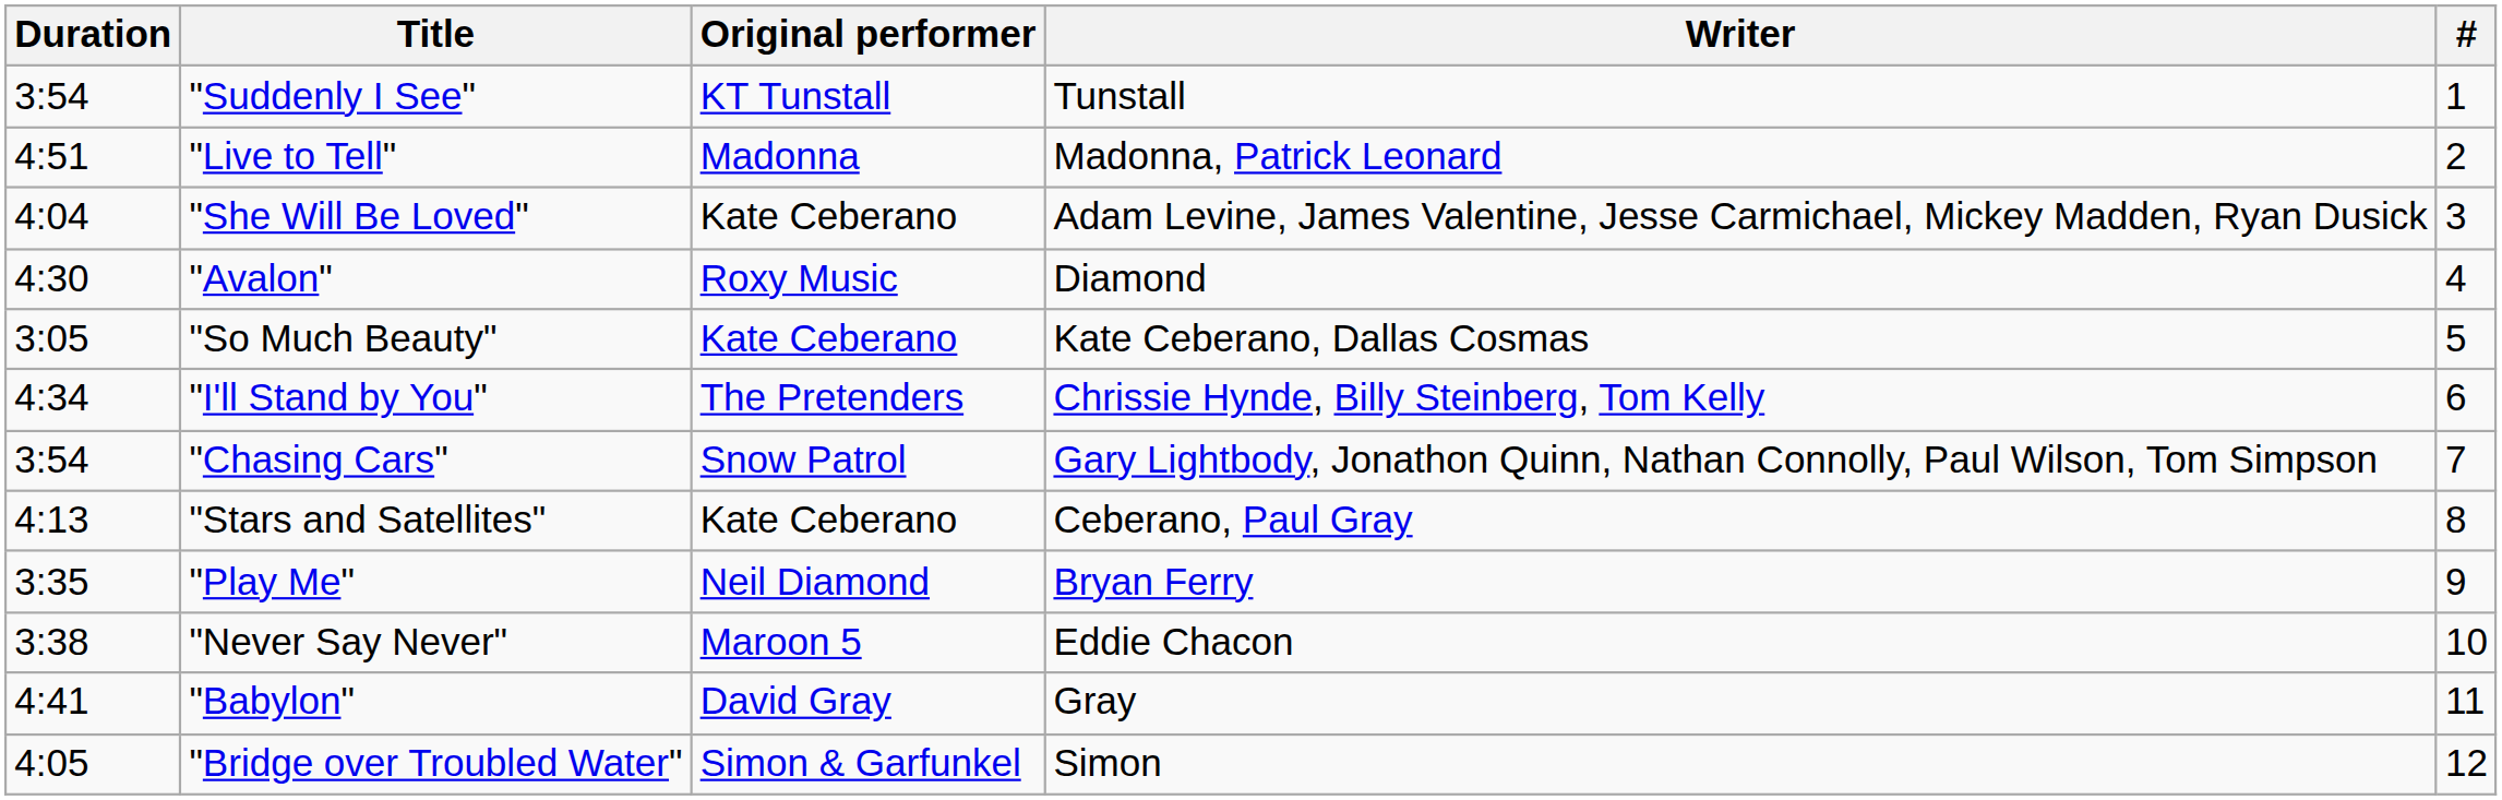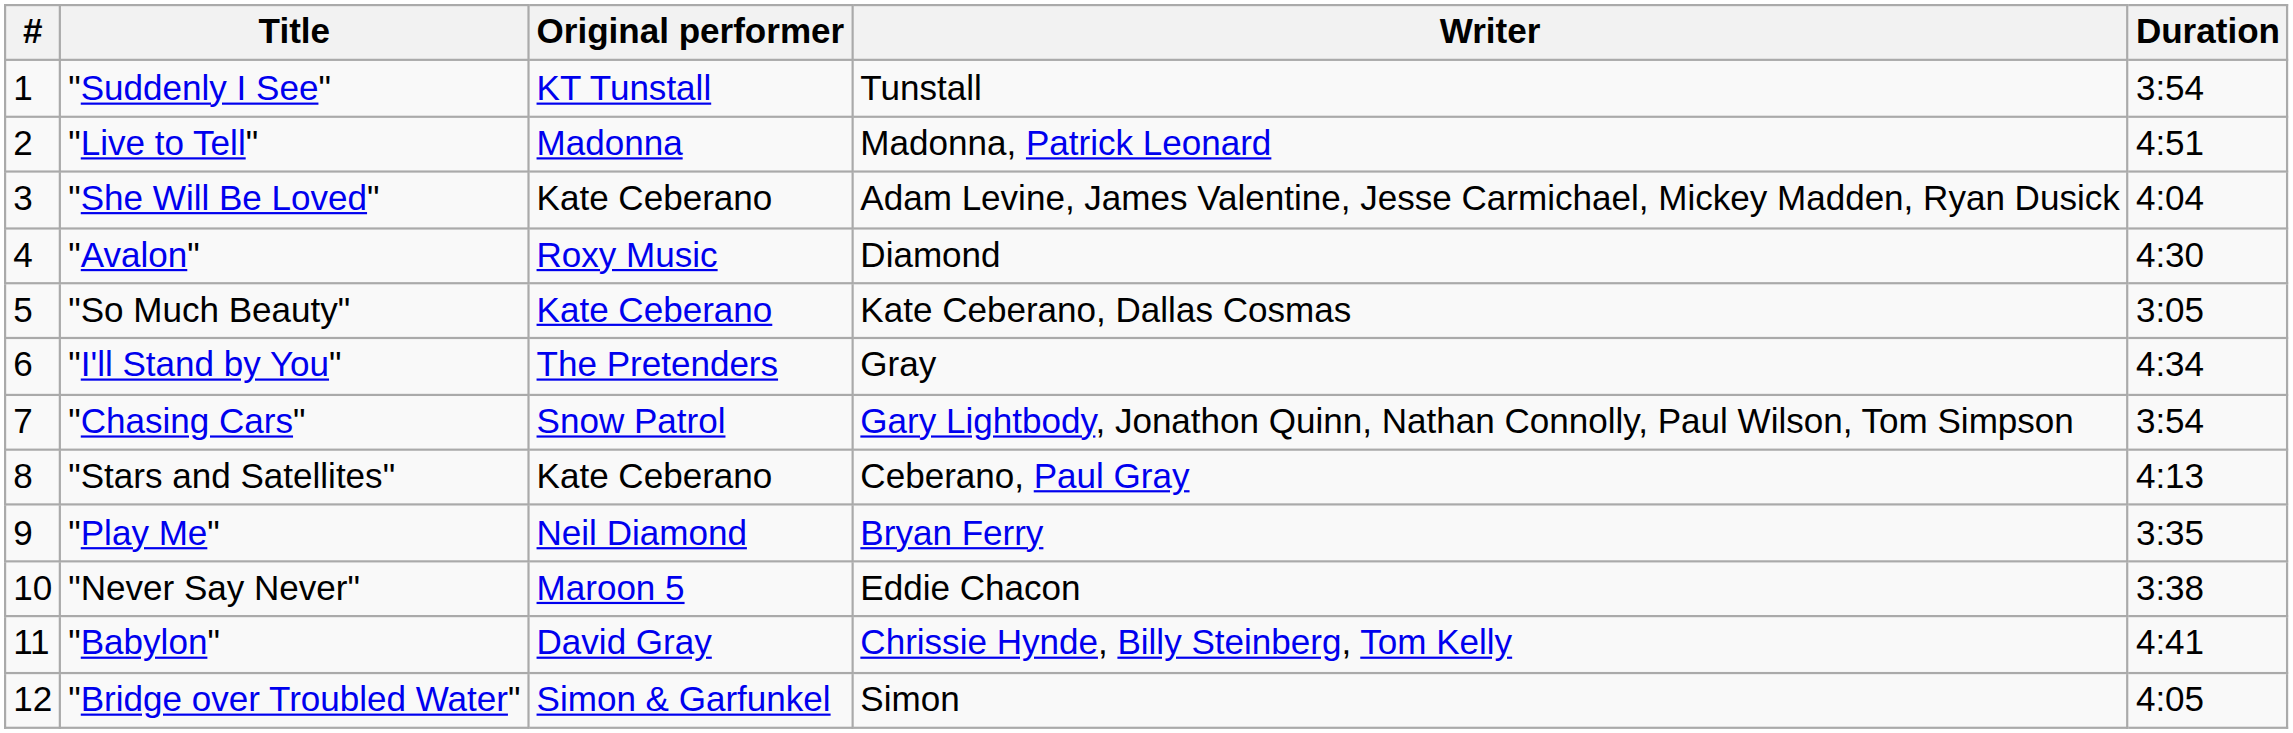 <table class="wikitable">
 <tr>
-<th>Duration</th>
+<th>#</th>
 <th>Title</th>
 <th>Original performer</th>
 <th>Writer</th>
-<th>#</th>
+<th>Duration</th>
 </tr>
 <tr>
-<td>3:54</td>
+<td>1</td>
 <td>"<a href='#'>Suddenly I See</a>"</td>
 <td><a href='#'>KT Tunstall</a></td>
 <td>Tunstall</td>
-<td>1</td>
+<td>3:54</td>
 </tr>
 <tr>
-<td>4:51</td>
+<td>2</td>
 <td>"<a href='#'>Live to Tell</a>"</td>
 <td><a href='#'>Madonna</a></td>
 <td>Madonna, <a href='#'>Patrick Leonard</a></td>
-<td>2</td>
+<td>4:51</td>
 </tr>
 <tr>
-<td>4:04</td>
+<td>3</td>
 <td>"<a href='#'>She Will Be Loved</a>"</td>
 <td>Kate Ceberano</td>
 <td>Adam Levine, James Valentine, Jesse Carmichael, Mickey Madden, Ryan Dusick</td>
-<td>3</td>
+<td>4:04</td>
 </tr>
 <tr>
-<td>4:30</td>
+<td>4</td>
 <td>"<a href='#'>Avalon</a>"</td>
 <td><a href='#'>Roxy Music</a></td>
 <td>Diamond</td>
-<td>4</td>
+<td>4:30</td>
 </tr>
 <tr>
-<td>3:05</td>
+<td>5</td>
 <td>"So Much Beauty"</td>
 <td><a href='#'>Kate Ceberano</a></td>
 <td>Kate Ceberano, Dallas Cosmas</td>
-<td>5</td>
+<td>3:05</td>
 </tr>
 <tr>
-<td>4:34</td>
+<td>6</td>
 <td>"<a href='#'>I'll Stand by You</a>"</td>
 <td><a href='#'>The Pretenders</a></td>
-<td><a href='#'>Chrissie Hynde</a>, <a href='#'>Billy Steinberg</a>, <a href='#'>Tom Kelly</a></td>
-<td>6</td>
+<td>Gray</td>
+<td>4:34</td>
 </tr>
 <tr>
-<td>3:54</td>
+<td>7</td>
 <td>"<a href='#'>Chasing Cars</a>"</td>
 <td><a href='#'>Snow Patrol</a></td>
 <td><a href='#'>Gary Lightbody</a>, Jonathon Quinn, Nathan Connolly, Paul Wilson, Tom Simpson</td>
-<td>7</td>
+<td>3:54</td>
 </tr>
 <tr>
-<td>4:13</td>
+<td>8</td>
 <td>"Stars and Satellites"</td>
 <td>Kate Ceberano</td>
 <td>Ceberano, <a href='#'>Paul Gray</a></td>
-<td>8</td>
+<td>4:13</td>
 </tr>
 <tr>
-<td>3:35</td>
+<td>9</td>
 <td>"<a href='#'>Play Me</a>"</td>
 <td><a href='#'>Neil Diamond</a></td>
 <td><a href='#'>Bryan Ferry</a></td>
-<td>9</td>
+<td>3:35</td>
 </tr>
 <tr>
-<td>3:38</td>
+<td>10</td>
 <td>"Never Say Never"</td>
 <td><a href='#'>Maroon 5</a></td>
 <td>Eddie Chacon</td>
-<td>10</td>
+<td>3:38</td>
 </tr>
 <tr>
-<td>4:41</td>
+<td>11</td>
 <td>"<a href='#'>Babylon</a>"</td>
 <td><a href='#'>David Gray</a></td>
-<td>Gray</td>
-<td>11</td>
+<td><a href='#'>Chrissie Hynde</a>, <a href='#'>Billy Steinberg</a>, <a href='#'>Tom Kelly</a></td>
+<td>4:41</td>
 </tr>
 <tr>
-<td>4:05</td>
+<td>12</td>
 <td>"<a href='#'>Bridge over Troubled Water</a>"</td>
 <td><a href='#'>Simon & Garfunkel</a></td>
 <td>Simon</td>
-<td>12</td>
+<td>4:05</td>
 </tr>
 </table>
